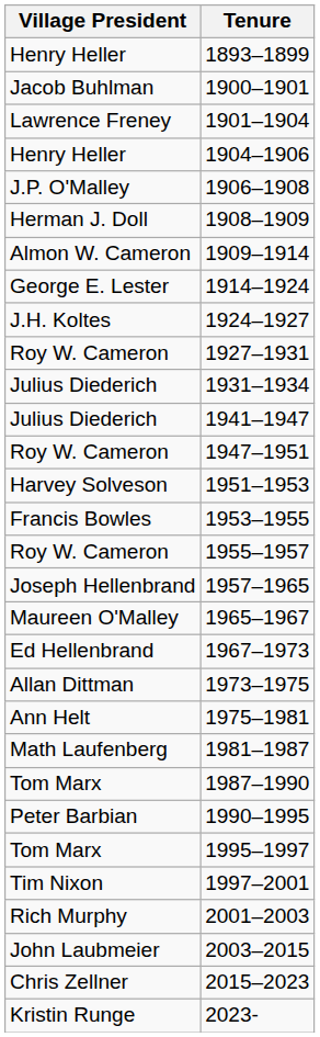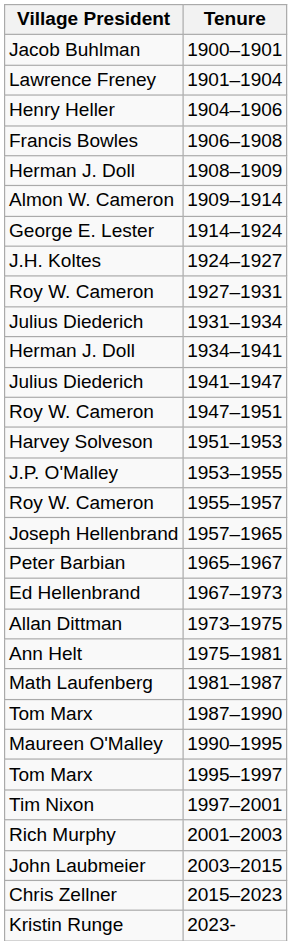 <table class="wikitable">
 <tr>
 <th>Village President</th>
 <th>Tenure</th>
-</tr>
-<tr>
-<td>Henry Heller</td>
-<td>1893–1899</td>
 </tr>
 <tr>
 <td>Jacob Buhlman</td>
 <td>1900–1901</td>
 </tr>
 <tr>
 <td>Lawrence Freney</td>
 <td>1901–1904</td>
 </tr>
 <tr>
 <td>Henry Heller</td>
 <td>1904–1906</td>
 </tr>
 <tr>
-<td>J.P. O'Malley</td>
+<td>Francis Bowles</td>
 <td>1906–1908</td>
 </tr>
 <tr>
 <td>Herman J. Doll</td>
 <td>1908–1909</td>
 </tr>
 <tr>
 <td>Almon W. Cameron</td>
 <td>1909–1914</td>
 </tr>
 <tr>
 <td>George E. Lester</td>
 <td>1914–1924</td>
 </tr>
 <tr>
 <td>J.H. Koltes</td>
 <td>1924–1927</td>
 </tr>
 <tr>
 <td>Roy W. Cameron</td>
 <td>1927–1931</td>
 </tr>
 <tr>
 <td>Julius Diederich</td>
 <td>1931–1934</td>
 </tr>
 <tr>
+<td>Herman J. Doll</td>
+<td>1934–1941</td>
+</tr>
+<tr>
 <td>Julius Diederich</td>
 <td>1941–1947</td>
 </tr>
 <tr>
 <td>Roy W. Cameron</td>
 <td>1947–1951</td>
 </tr>
 <tr>
 <td>Harvey Solveson</td>
 <td>1951–1953</td>
 </tr>
 <tr>
-<td>Francis Bowles</td>
+<td>J.P. O'Malley</td>
 <td>1953–1955</td>
 </tr>
 <tr>
 <td>Roy W. Cameron</td>
 <td>1955–1957</td>
 </tr>
 <tr>
 <td>Joseph Hellenbrand</td>
 <td>1957–1965</td>
 </tr>
 <tr>
-<td>Maureen O'Malley</td>
+<td>Peter Barbian</td>
 <td>1965–1967</td>
 </tr>
 <tr>
 <td>Ed Hellenbrand</td>
 <td>1967–1973</td>
 </tr>
 <tr>
 <td>Allan Dittman</td>
 <td>1973–1975</td>
 </tr>
 <tr>
 <td>Ann Helt</td>
 <td>1975–1981</td>
 </tr>
 <tr>
 <td>Math Laufenberg</td>
 <td>1981–1987</td>
 </tr>
 <tr>
 <td>Tom Marx</td>
 <td>1987–1990</td>
 </tr>
 <tr>
-<td>Peter Barbian</td>
+<td>Maureen O'Malley</td>
 <td>1990–1995</td>
 </tr>
 <tr>
 <td>Tom Marx</td>
 <td>1995–1997</td>
 </tr>
 <tr>
 <td>Tim Nixon</td>
 <td>1997–2001</td>
 </tr>
 <tr>
 <td>Rich Murphy</td>
 <td>2001–2003</td>
 </tr>
 <tr>
 <td>John Laubmeier</td>
 <td>2003–2015</td>
 </tr>
 <tr>
 <td>Chris Zellner</td>
 <td>2015–2023</td>
 </tr>
 <tr>
 <td>Kristin Runge</td>
 <td>2023-</td>
 </tr>
 </table>
